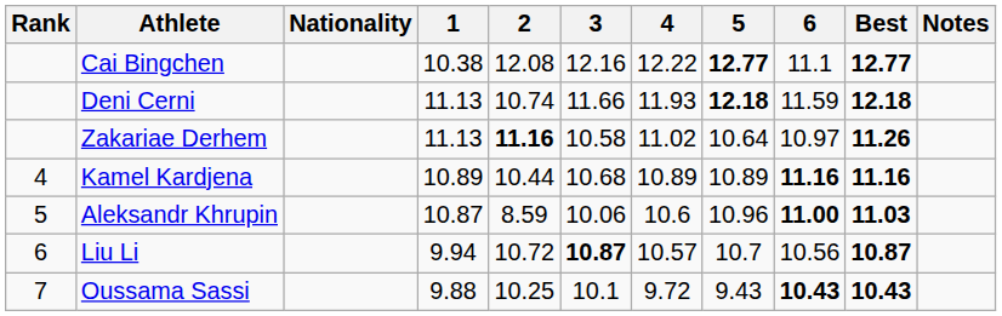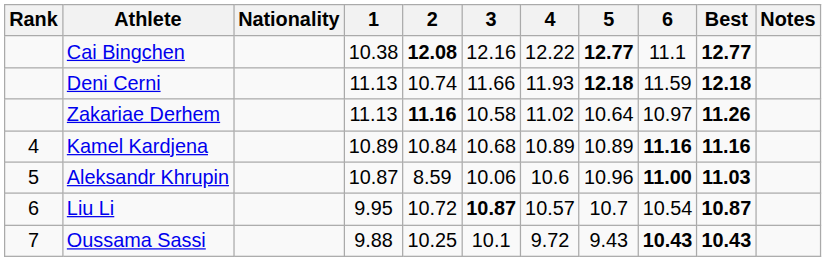 <table class="wikitable sortable" style="text-align:center">
 <tr>
 <th>Rank</th>
 <th>Athlete</th>
 <th>Nationality</th>
 <th>1</th>
 <th>2</th>
 <th>3</th>
 <th>4</th>
 <th>5</th>
 <th>6</th>
 <th>Best</th>
 <th>Notes</th>
 </tr>
 <tr>
 <td></td>
 <td align=left><a href='#'>Cai Bingchen</a></td>
 <td align=left></td>
 <td>10.38</td>
-<td>12.08</td>
+<td><strong>12.08</strong></td>
 <td>12.16</td>
 <td>12.22</td>
 <td><strong>12.77</strong></td>
 <td>11.1</td>
 <td><strong>12.77</strong></td>
 <td><strong></strong></td>
 </tr>
 <tr>
 <td></td>
 <td align=left><a href='#'>Deni Cerni</a></td>
 <td align=left></td>
 <td>11.13</td>
 <td>10.74</td>
 <td>11.66</td>
 <td>11.93</td>
 <td><strong>12.18</strong></td>
 <td>11.59</td>
 <td><strong>12.18</strong></td>
 <td></td>
 </tr>
 <tr>
 <td></td>
 <td align=left><a href='#'>Zakariae Derhem</a></td>
 <td align=left></td>
 <td>11.13</td>
 <td><strong>11.16</strong></td>
 <td>10.58</td>
 <td>11.02</td>
 <td>10.64</td>
 <td>10.97</td>
 <td><strong>11.26</strong></td>
 <td></td>
 </tr>
 <tr>
 <td>4</td>
 <td align=left><a href='#'>Kamel Kardjena</a></td>
 <td align=left></td>
 <td>10.89</td>
-<td>10.44</td>
+<td>10.84</td>
 <td>10.68</td>
 <td>10.89</td>
 <td>10.89</td>
 <td><strong>11.16</strong></td>
 <td><strong>11.16</strong></td>
 <td></td>
 </tr>
 <tr>
 <td>5</td>
 <td align=left><a href='#'>Aleksandr Khrupin</a></td>
 <td align=left></td>
 <td>10.87</td>
 <td>8.59</td>
 <td>10.06</td>
 <td>10.6</td>
 <td>10.96</td>
 <td><strong>11.00</strong></td>
 <td><strong>11.03</strong></td>
 <td></td>
 </tr>
 <tr>
 <td>6</td>
 <td align=left><a href='#'>Liu Li</a></td>
 <td align=left></td>
-<td>9.94</td>
+<td>9.95</td>
 <td>10.72</td>
 <td><strong>10.87</strong></td>
 <td>10.57</td>
 <td>10.7</td>
-<td>10.56</td>
+<td>10.54</td>
 <td><strong>10.87</strong></td>
 <td></td>
 </tr>
 <tr>
 <td>7</td>
 <td align=left><a href='#'>Oussama Sassi</a></td>
 <td align=left></td>
 <td>9.88</td>
 <td>10.25</td>
 <td>10.1</td>
 <td>9.72</td>
 <td>9.43</td>
 <td><strong>10.43</strong></td>
 <td><strong>10.43</strong></td>
 <td></td>
 </tr>
 </table>
